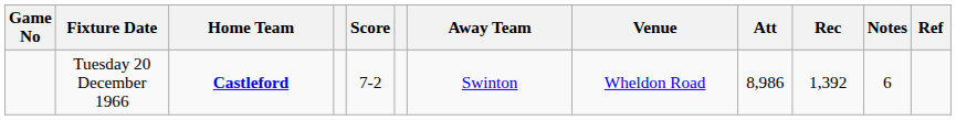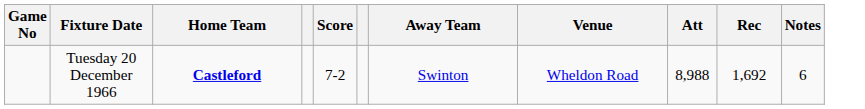 <table class="wikitable" style="text-align:center;">
 <tr>
 <th width=20 abbr="No">Game No</th>
 <th width=100 abbr="Date">Fixture Date</th>
 <th width=150 abbr="Home Team">Home Team</th>
 <th width=5 abbr="space"></th>
 <th width=20 abbr="Score">Score</th>
 <th width=5 abbr="space"></th>
 <th width=150 abbr="Away Team">Away Team</th>
 <th width=150 abbr="Venue">Venue</th>
 <th width=45 abbr="Att">Att</th>
 <th width=60 abbr="Rec">Rec</th>
 <th width=20 abbr="Notes">Notes</th>
-<th width=30 abbr="Ref">Ref</th>
 </tr>
 <tr>
 <td></td>
 <td>Tuesday 20 December 1966</td>
 <td><strong><a href='#'>Castleford</a></strong></td>
 <td></td>
 <td>7-2</td>
 <td></td>
 <td><a href='#'>Swinton</a></td>
 <td><a href='#'>Wheldon Road</a></td>
-<td>8,986</td>
-<td>1,392</td>
+<td>8,988</td>
+<td>1,692</td>
 <td>6</td>
-<td></td>
 </tr>
 </table>
